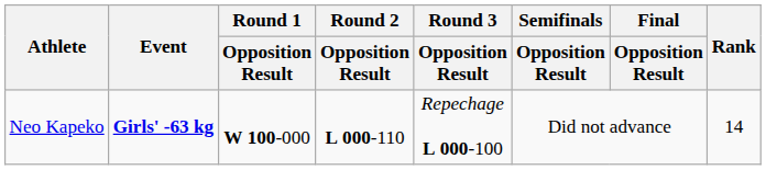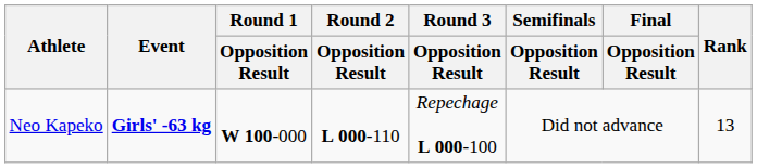 <table class="wikitable" border="1" style="font-size:90%">
 <tr>
 <th rowspan=2>Athlete</th>
 <th rowspan=2>Event</th>
 <th>Round 1</th>
 <th>Round 2</th>
 <th>Round 3</th>
 <th>Semifinals</th>
 <th>Final</th>
 <th rowspan=2>Rank</th>
 </tr>
 <tr>
 <th>Opposition<br>Result</th>
 <th>Opposition<br>Result</th>
 <th>Opposition<br>Result</th>
 <th>Opposition<br>Result</th>
 <th>Opposition<br>Result</th>
 </tr>
 <tr>
 <td><a href='#'>Neo Kapeko</a></td>
 <td><strong><a href='#'>Girls' -63 kg</a></strong></td>
 <td align=center> <br> <strong>W</strong> <strong>100</strong>-000</td>
 <td align=center> <br> <strong>L</strong> <strong>000</strong>-110</td>
 <td align=center><em>Repechage</em><br> <br> <strong>L</strong> <strong>000</strong>-100</td>
 <td align=center colspan=2>Did not advance</td>
-<td align=center>14</td>
+<td align=center>13</td>
 </tr>
 </table>
